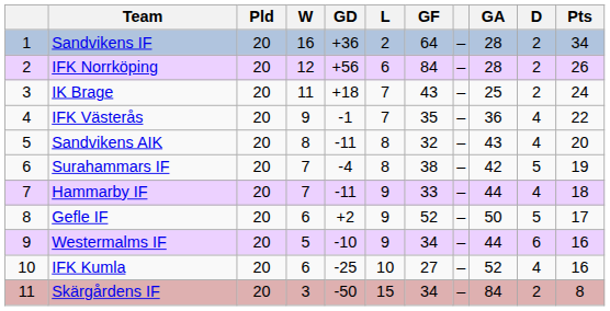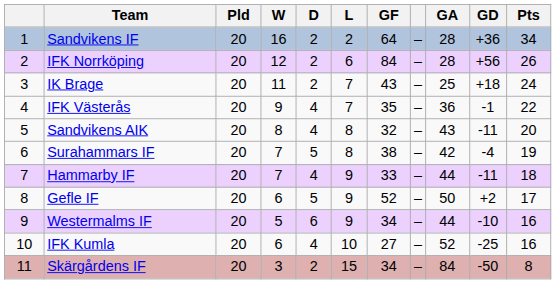 <table class="wikitable" style="text-align: center;">
 <tr>
 <th style="width: 40px;"></th>
 <th style="width: 200px;">Team</th>
 <th style="width: 45px;">Pld</th>
 <th style="width: 35px;">W</th>
-<th style="width: 35px;">GD</th>
+<th style="width: 35px;">D</th>
 <th style="width: 35px;">L</th>
 <th style="width: 45px;">GF</th>
 <th></th>
 <th style="width: 45px;">GA</th>
-<th style="width: 35px;">D</th>
+<th style="width: 35px;">GD</th>
 <th style="width: 45px;">Pts</th>
 </tr>
 <tr style="background: #b0c4de">
 <td>1</td>
 <td style="text-align: left;"><a href='#'>Sandvikens IF</a></td>
 <td>20</td>
 <td>16</td>
-<td>+36</td>
+<td>2</td>
 <td>2</td>
 <td>64</td>
 <td>–</td>
 <td>28</td>
-<td>2</td>
+<td>+36</td>
 <td>34</td>
 </tr>
 <tr style="background: #ecd1ff">
 <td>2</td>
 <td style="text-align: left;"><a href='#'>IFK Norrköping</a></td>
 <td>20</td>
 <td>12</td>
-<td>+56</td>
+<td>2</td>
 <td>6</td>
 <td>84</td>
 <td>–</td>
 <td>28</td>
-<td>2</td>
+<td>+56</td>
 <td>26</td>
 </tr>
 <tr>
 <td>3</td>
 <td style="text-align: left;"><a href='#'>IK Brage</a></td>
 <td>20</td>
 <td>11</td>
-<td>+18</td>
+<td>2</td>
 <td>7</td>
 <td>43</td>
 <td>–</td>
 <td>25</td>
-<td>2</td>
+<td>+18</td>
 <td>24</td>
 </tr>
 <tr>
 <td>4</td>
 <td style="text-align: left;"><a href='#'>IFK Västerås</a></td>
 <td>20</td>
 <td>9</td>
-<td>-1</td>
+<td>4</td>
 <td>7</td>
 <td>35</td>
 <td>–</td>
 <td>36</td>
-<td>4</td>
+<td>-1</td>
 <td>22</td>
 </tr>
 <tr>
 <td>5</td>
 <td style="text-align: left;"><a href='#'>Sandvikens AIK</a></td>
 <td>20</td>
 <td>8</td>
-<td>-11</td>
+<td>4</td>
 <td>8</td>
 <td>32</td>
 <td>–</td>
 <td>43</td>
-<td>4</td>
+<td>-11</td>
 <td>20</td>
 </tr>
 <tr>
 <td>6</td>
 <td style="text-align: left;"><a href='#'>Surahammars IF</a></td>
 <td>20</td>
 <td>7</td>
-<td>-4</td>
+<td>5</td>
 <td>8</td>
 <td>38</td>
 <td>–</td>
 <td>42</td>
-<td>5</td>
+<td>-4</td>
 <td>19</td>
 </tr>
 <tr style="background: #ecd1ff">
 <td>7</td>
 <td style="text-align: left;"><a href='#'>Hammarby IF</a></td>
 <td>20</td>
 <td>7</td>
-<td>-11</td>
+<td>4</td>
 <td>9</td>
 <td>33</td>
 <td>–</td>
 <td>44</td>
-<td>4</td>
+<td>-11</td>
 <td>18</td>
 </tr>
 <tr>
 <td>8</td>
 <td style="text-align: left;"><a href='#'>Gefle IF</a></td>
 <td>20</td>
 <td>6</td>
-<td>+2</td>
+<td>5</td>
 <td>9</td>
 <td>52</td>
 <td>–</td>
 <td>50</td>
-<td>5</td>
+<td>+2</td>
 <td>17</td>
 </tr>
 <tr style="background: #ecd1ff">
 <td>9</td>
 <td style="text-align: left;"><a href='#'>Westermalms IF</a></td>
 <td>20</td>
 <td>5</td>
-<td>-10</td>
+<td>6</td>
 <td>9</td>
 <td>34</td>
 <td>–</td>
 <td>44</td>
-<td>6</td>
+<td>-10</td>
 <td>16</td>
 </tr>
 <tr>
 <td>10</td>
 <td style="text-align: left;"><a href='#'>IFK Kumla</a></td>
 <td>20</td>
 <td>6</td>
-<td>-25</td>
+<td>4</td>
 <td>10</td>
 <td>27</td>
 <td>–</td>
 <td>52</td>
-<td>4</td>
+<td>-25</td>
 <td>16</td>
 </tr>
 <tr style="background: #deb0b0">
 <td>11</td>
 <td style="text-align: left;"><a href='#'>Skärgårdens IF</a></td>
 <td>20</td>
 <td>3</td>
-<td>-50</td>
+<td>2</td>
 <td>15</td>
 <td>34</td>
 <td>–</td>
 <td>84</td>
-<td>2</td>
+<td>-50</td>
 <td>8</td>
 </tr>
 </table>
